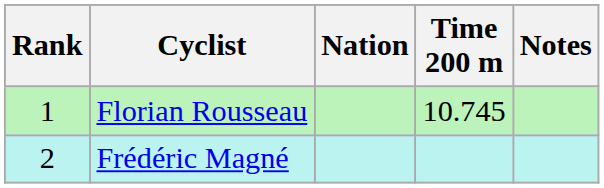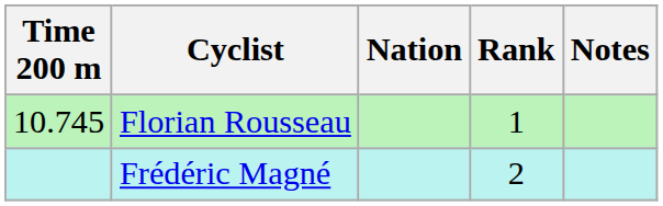 <table class="wikitable sortable" style="text-align:center">
 <tr>
-<th>Rank</th>
+<th>Time<br>200 m</th>
 <th>Cyclist</th>
 <th>Nation</th>
-<th>Time<br>200 m</th>
+<th>Rank</th>
 <th>Notes</th>
 </tr>
 <tr bgcolor=bbf3bb>
-<td>1</td>
+<td>10.745</td>
 <td align=left><a href='#'>Florian Rousseau</a></td>
 <td align=left></td>
-<td>10.745</td>
+<td>1</td>
 <td></td>
 </tr>
 <tr bgcolor=bbf3f>
-<td>2</td>
+<td></td>
 <td align=left><a href='#'>Frédéric Magné</a></td>
 <td align=left></td>
-<td></td>
+<td>2</td>
 <td></td>
 </tr>
 </table>
